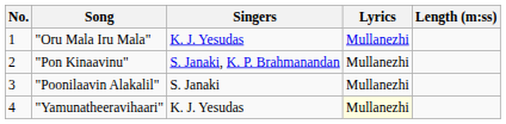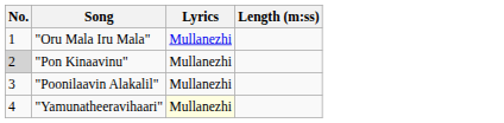 <table class="wikitable" style="font-size:95%;">
 <tr>
 <th>No.</th>
 <th>Song</th>
-<th>Singers</th>
 <th>Lyrics</th>
 <th>Length (m:ss)</th>
 </tr>
 <tr>
 <td>1</td>
 <td>"Oru Mala Iru Mala"</td>
-<td><a href='#'>K. J. Yesudas</a></td>
 <td><a href='#'>Mullanezhi</a></td>
 <td></td>
 </tr>
 <tr>
-<td>2</td>
+<td style="background: lightgrey;">2</td>
 <td>"Pon Kinaavinu"</td>
-<td><a href='#'>S. Janaki</a>, <a href='#'>K. P. Brahmanandan</a></td>
 <td>Mullanezhi</td>
 <td></td>
 </tr>
 <tr>
 <td>3</td>
 <td>"Poonilaavin Alakalil"</td>
-<td>S. Janaki</td>
 <td>Mullanezhi</td>
 <td></td>
 </tr>
 <tr>
 <td>4</td>
 <td>"Yamunatheeravihaari"</td>
-<td>K. J. Yesudas</td>
 <td style="background: lightyellow;">Mullanezhi</td>
 <td></td>
 </tr>
 </table>
